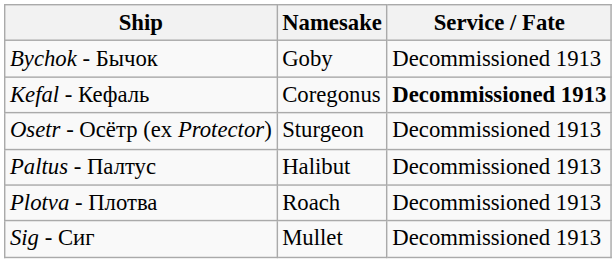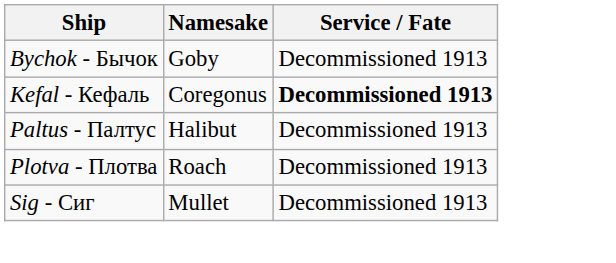 <table class="wikitable" border="1">
 <tr>
 <th>Ship</th>
 <th>Namesake</th>
 <th>Service / Fate</th>
 </tr>
 <tr>
 <td><em>Bychok</em> - Бычок</td>
 <td>Goby</td>
 <td>Decommissioned 1913</td>
 </tr>
 <tr>
 <td><em>Kefal</em> - Кефаль</td>
 <td>Coregonus</td>
 <td><strong>Decommissioned 1913</strong></td>
 </tr>
 <tr>
-<td><em>Osetr</em> - Осётр (ex <em>Protector</em>)</td>
-<td>Sturgeon</td>
-<td>Decommissioned 1913</td>
-</tr>
-<tr>
 <td><em>Paltus</em> - Палтус</td>
 <td>Halibut</td>
 <td>Decommissioned 1913</td>
 </tr>
 <tr>
 <td><em>Plotva</em> - Плотва</td>
 <td>Roach</td>
 <td>Decommissioned 1913</td>
 </tr>
 <tr>
 <td><em>Sig</em> - Сиг</td>
 <td>Mullet</td>
 <td>Decommissioned 1913</td>
 </tr>
 </table>
